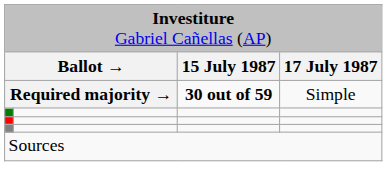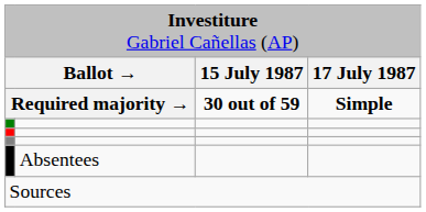 <table class="wikitable" style="text-align:center;">
 <tr>
 <td colspan="4" align="center" bgcolor="#C0C0C0"><strong>Investiture</strong><br><a href='#'>Gabriel Cañellas</a> (<a href='#'>AP</a>)</td>
 </tr>
 <tr>
 <th colspan="2" width="150px">Ballot →</th>
 <th>15 July 1987</th>
 <th>17 July 1987</th>
 </tr>
 <tr>
 <th colspan="2">Required majority →</th>
 <td><strong>30 out of 59 </strong></td>
-<td>Simple </td>
+<td><strong>Simple </strong></td>
 </tr>
 <tr>
 <th width="1px" style="background:green;"></th>
 <td align="left"></td>
 <td></td>
 <td></td>
 </tr>
 <tr>
 <th style="color:inherit;background:red;"></th>
 <td align="left"></td>
 <td></td>
 <td></td>
 </tr>
 <tr>
 <th style="color:inherit;background:gray;"></th>
 <td align="left"></td>
 <td></td>
 <td></td>
 </tr>
 <tr>
+<th style="color:inherit;background:black;"></th>
+<td align="left"><span>Absentees</span></td>
+<td></td>
+<td></td>
+</tr>
+<tr>
 <td align="left" colspan="4">Sources</td>
 </tr>
 </table>
